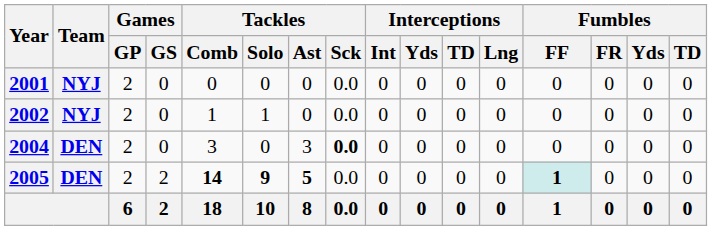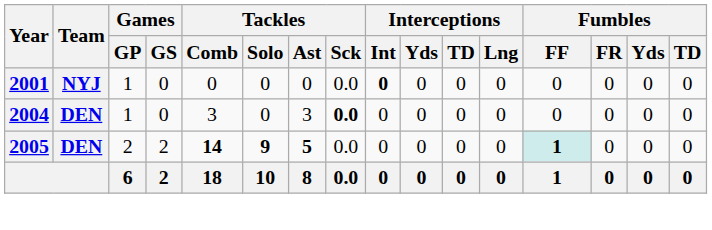 <table class="wikitable" style="text-align:center">
 <tr>
 <th rowspan="2">Year</th>
 <th rowspan="2">Team</th>
 <th colspan="2">Games</th>
 <th colspan="4">Tackles</th>
 <th colspan="4">Interceptions</th>
 <th colspan="4">Fumbles</th>
 </tr>
 <tr>
 <th>GP</th>
 <th>GS</th>
 <th>Comb</th>
 <th>Solo</th>
 <th>Ast</th>
 <th>Sck</th>
 <th>Int</th>
 <th>Yds</th>
 <th>TD</th>
 <th>Lng</th>
 <th>FF</th>
 <th>FR</th>
 <th>Yds</th>
 <th>TD</th>
 </tr>
 <tr>
 <th><a href='#'>2001</a></th>
 <th><a href='#'>NYJ</a></th>
-<td>2</td>
+<td>1</td>
 <td>0</td>
 <td>0</td>
 <td>0</td>
 <td>0</td>
 <td>0.0</td>
-<td>0</td>
-<td>0</td>
-<td>0</td>
-<td>0</td>
-<td>0</td>
-<td>0</td>
-<td>0</td>
-<td>0</td>
-</tr>
-<tr>
-<th><a href='#'>2002</a></th>
-<th><a href='#'>NYJ</a></th>
-<td>2</td>
-<td>0</td>
-<td>1</td>
-<td>1</td>
-<td>0</td>
-<td>0.0</td>
-<td>0</td>
+<td><strong>0</strong></td>
 <td>0</td>
 <td>0</td>
 <td>0</td>
 <td>0</td>
 <td>0</td>
 <td>0</td>
 <td>0</td>
 </tr>
 <tr>
 <th><a href='#'>2004</a></th>
 <th><a href='#'>DEN</a></th>
-<td>2</td>
+<td>1</td>
 <td>0</td>
 <td>3</td>
 <td>0</td>
 <td>3</td>
 <td><strong>0.0</strong></td>
 <td>0</td>
 <td>0</td>
 <td>0</td>
 <td>0</td>
 <td>0</td>
 <td>0</td>
 <td>0</td>
 <td>0</td>
 </tr>
 <tr>
 <th><a href='#'>2005</a></th>
 <th><a href='#'>DEN</a></th>
 <td>2</td>
 <td>2</td>
 <td><strong>14</strong></td>
 <td><strong>9</strong></td>
 <td><strong>5</strong></td>
 <td>0.0</td>
 <td>0</td>
 <td>0</td>
 <td>0</td>
 <td>0</td>
 <td style="background:#cfecec; width:3em;"><strong>1</strong></td>
 <td>0</td>
 <td>0</td>
 <td>0</td>
 </tr>
 <tr>
 <th colspan="2"></th>
 <th>6</th>
 <th>2</th>
 <th>18</th>
 <th>10</th>
 <th>8</th>
 <th>0.0</th>
 <th>0</th>
 <th>0</th>
 <th>0</th>
 <th>0</th>
 <th>1</th>
 <th>0</th>
 <th>0</th>
 <th>0</th>
 </tr>
 </table>
